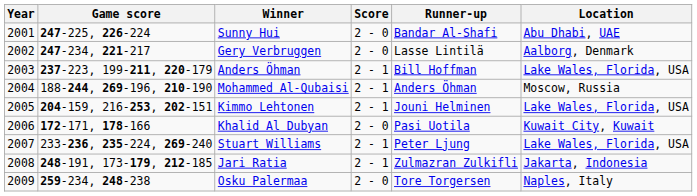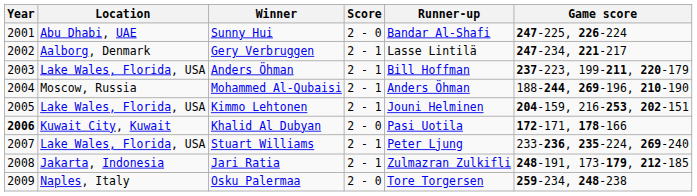 <table class="wikitable">
 <tr>
 <th>Year</th>
-<th>Game score</th>
+<th>Location</th>
 <th>Winner</th>
 <th>Score</th>
 <th>Runner-up</th>
-<th>Location</th>
+<th>Game score</th>
 </tr>
 <tr>
 <td>2001</td>
-<td><strong>247</strong>-225, <strong>226</strong>-224</td>
+<td><a href='#'>Abu Dhabi</a>, <a href='#'>UAE</a> </td>
 <td> <a href='#'>Sunny Hui</a></td>
 <td>2 - 0</td>
 <td> <a href='#'>Bandar Al-Shafi</a></td>
-<td><a href='#'>Abu Dhabi</a>, <a href='#'>UAE</a> </td>
+<td><strong>247</strong>-225, <strong>226</strong>-224</td>
 </tr>
 <tr>
 <td>2002</td>
+<td><a href='#'>Aalborg</a>, Denmark </td>
+<td> <a href='#'>Gery Verbruggen</a></td>
+<td>2 - 1</td>
+<td> Lasse Lintilä</td>
 <td><strong>247</strong>-234, <strong>221</strong>-217</td>
-<td> <a href='#'>Gery Verbruggen</a></td>
-<td>2 - 0</td>
-<td> Lasse Lintilä</td>
-<td><a href='#'>Aalborg</a>, Denmark </td>
 </tr>
 <tr>
 <td>2003</td>
-<td><strong>237</strong>-223, 199-<strong>211</strong>, <strong>220</strong>-179</td>
+<td><a href='#'>Lake Wales, Florida</a>, USA </td>
 <td> <a href='#'>Anders Öhman</a></td>
 <td>2 - 1</td>
 <td> <a href='#'>Bill Hoffman</a></td>
-<td><a href='#'>Lake Wales, Florida</a>, USA </td>
+<td><strong>237</strong>-223, 199-<strong>211</strong>, <strong>220</strong>-179</td>
 </tr>
 <tr>
 <td>2004</td>
-<td>188-<strong>244</strong>, <strong>269</strong>-196, <strong>210</strong>-190</td>
+<td>Moscow, Russia </td>
 <td> <a href='#'>Mohammed Al-Qubaisi</a></td>
 <td>2 - 1</td>
 <td> <a href='#'>Anders Öhman</a></td>
-<td>Moscow, Russia </td>
+<td>188-<strong>244</strong>, <strong>269</strong>-196, <strong>210</strong>-190</td>
 </tr>
 <tr>
 <td>2005</td>
-<td><strong>204</strong>-159, 216-<strong>253</strong>, <strong>202</strong>-151</td>
+<td><a href='#'>Lake Wales, Florida</a>, USA </td>
 <td> <a href='#'>Kimmo Lehtonen</a></td>
 <td>2 - 1</td>
 <td> <a href='#'>Jouni Helminen</a></td>
-<td><a href='#'>Lake Wales, Florida</a>, USA </td>
+<td><strong>204</strong>-159, 216-<strong>253</strong>, <strong>202</strong>-151</td>
 </tr>
 <tr>
-<td>2006</td>
-<td><strong>172</strong>-171, <strong>178</strong>-166</td>
+<td><strong>2006</strong></td>
+<td><a href='#'>Kuwait City</a>, <a href='#'>Kuwait</a> </td>
 <td> <a href='#'>Khalid Al Dubyan</a></td>
 <td>2 - 0</td>
 <td> <a href='#'>Pasi Uotila</a></td>
-<td><a href='#'>Kuwait City</a>, <a href='#'>Kuwait</a> </td>
+<td><strong>172</strong>-171, <strong>178</strong>-166</td>
 </tr>
 <tr>
 <td>2007</td>
-<td>233-<strong>236</strong>, <strong>235</strong>-224, <strong>269</strong>-240</td>
+<td><a href='#'>Lake Wales, Florida</a>, USA </td>
 <td> <a href='#'>Stuart Williams</a></td>
 <td>2 - 1</td>
 <td> <a href='#'>Peter Ljung</a></td>
-<td><a href='#'>Lake Wales, Florida</a>, USA </td>
+<td>233-<strong>236</strong>, <strong>235</strong>-224, <strong>269</strong>-240</td>
 </tr>
 <tr>
 <td>2008</td>
-<td><strong>248</strong>-191, 173-<strong>179</strong>, <strong>212</strong>-185</td>
+<td><a href='#'>Jakarta</a>, <a href='#'>Indonesia</a> </td>
 <td> <a href='#'>Jari Ratia</a></td>
 <td>2 - 1</td>
 <td> <a href='#'>Zulmazran Zulkifli</a></td>
-<td><a href='#'>Jakarta</a>, <a href='#'>Indonesia</a> </td>
+<td><strong>248</strong>-191, 173-<strong>179</strong>, <strong>212</strong>-185</td>
 </tr>
 <tr>
 <td>2009</td>
-<td><strong>259</strong>-234, <strong>248</strong>-238</td>
+<td><a href='#'>Naples</a>, Italy </td>
 <td> <a href='#'>Osku Palermaa</a></td>
 <td>2 - 0</td>
 <td> <a href='#'>Tore Torgersen</a></td>
-<td><a href='#'>Naples</a>, Italy </td>
+<td><strong>259</strong>-234, <strong>248</strong>-238</td>
 </tr>
 </table>
